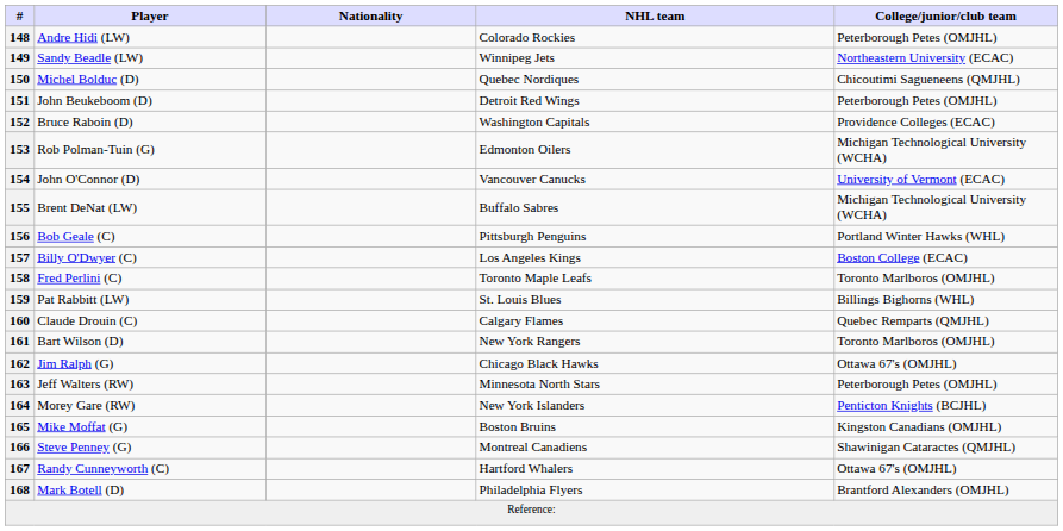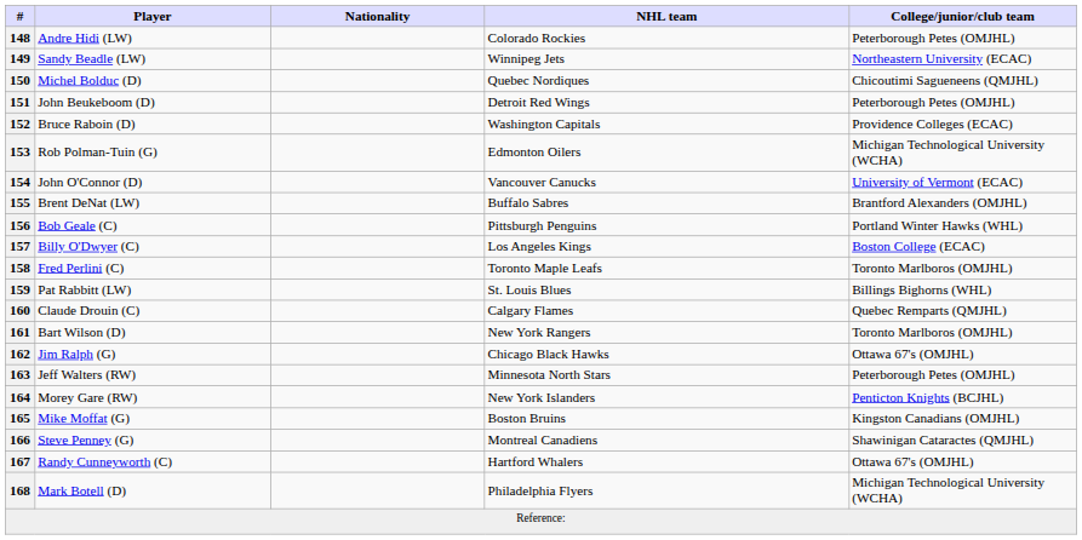 <table class="wikitable" style="width: 100%">
 <tr>
 <th style="background:#ddf; width:2.75%;">#</th>
 <th style="background:#ddf; width:22.0%;">Player</th>
 <th style="background:#ddf; width:20.0%;">Nationality</th>
 <th style="background:#ddf; width:34.0%;">NHL team</th>
 <th style="background:#ddf; width:100.0%;">College/junior/club team</th>
 </tr>
 <tr>
 <th>148</th>
 <td><a href='#'>Andre Hidi</a> (LW)</td>
 <td></td>
 <td>Colorado Rockies</td>
 <td>Peterborough Petes (OMJHL)</td>
 </tr>
 <tr>
 <th>149</th>
 <td><a href='#'>Sandy Beadle</a> (LW)</td>
 <td></td>
 <td>Winnipeg Jets</td>
 <td><a href='#'>Northeastern University</a> (ECAC)</td>
 </tr>
 <tr>
 <th>150</th>
 <td><a href='#'>Michel Bolduc</a> (D)</td>
 <td></td>
 <td>Quebec Nordiques</td>
 <td>Chicoutimi Sagueneens (QMJHL)</td>
 </tr>
 <tr>
 <th>151</th>
 <td>John Beukeboom (D)</td>
 <td></td>
 <td>Detroit Red Wings</td>
 <td>Peterborough Petes (OMJHL)</td>
 </tr>
 <tr>
 <th>152</th>
 <td>Bruce Raboin (D)</td>
 <td></td>
 <td>Washington Capitals</td>
 <td>Providence Colleges (ECAC)</td>
 </tr>
 <tr>
 <th>153</th>
 <td>Rob Polman-Tuin (G)</td>
 <td></td>
 <td>Edmonton Oilers</td>
 <td>Michigan Technological University (WCHA)</td>
 </tr>
 <tr>
 <th>154</th>
 <td>John O'Connor (D)</td>
 <td></td>
 <td>Vancouver Canucks</td>
 <td><a href='#'>University of Vermont</a> (ECAC)</td>
 </tr>
 <tr>
 <th>155</th>
 <td>Brent DeNat (LW)</td>
 <td></td>
 <td>Buffalo Sabres</td>
-<td>Michigan Technological University (WCHA)</td>
+<td>Brantford Alexanders (OMJHL)</td>
 </tr>
 <tr>
 <th>156</th>
 <td><a href='#'>Bob Geale</a> (C)</td>
 <td></td>
 <td>Pittsburgh Penguins</td>
 <td>Portland Winter Hawks (WHL)</td>
 </tr>
 <tr>
 <th>157</th>
 <td><a href='#'>Billy O'Dwyer</a> (C)</td>
 <td></td>
 <td>Los Angeles Kings</td>
 <td><a href='#'>Boston College</a> (ECAC)</td>
 </tr>
 <tr>
 <th>158</th>
 <td><a href='#'>Fred Perlini</a> (C)</td>
 <td></td>
 <td>Toronto Maple Leafs</td>
 <td>Toronto Marlboros (OMJHL)</td>
 </tr>
 <tr>
 <th>159</th>
 <td>Pat Rabbitt (LW)</td>
 <td></td>
 <td>St. Louis Blues</td>
 <td>Billings Bighorns (WHL)</td>
 </tr>
 <tr>
 <th>160</th>
 <td>Claude Drouin (C)</td>
 <td></td>
 <td>Calgary Flames</td>
 <td>Quebec Remparts (QMJHL)</td>
 </tr>
 <tr>
 <th>161</th>
 <td>Bart Wilson (D)</td>
 <td></td>
 <td>New York Rangers</td>
 <td>Toronto Marlboros (OMJHL)</td>
 </tr>
 <tr>
 <th>162</th>
 <td><a href='#'>Jim Ralph</a> (G)</td>
 <td></td>
 <td>Chicago Black Hawks</td>
 <td>Ottawa 67's (OMJHL)</td>
 </tr>
 <tr>
 <th>163</th>
 <td>Jeff Walters (RW)</td>
 <td></td>
 <td>Minnesota North Stars</td>
 <td>Peterborough Petes (OMJHL)</td>
 </tr>
 <tr>
 <th>164</th>
 <td>Morey Gare (RW)</td>
 <td></td>
 <td>New York Islanders</td>
 <td><a href='#'>Penticton Knights</a> (BCJHL)</td>
 </tr>
 <tr>
 <th>165</th>
 <td><a href='#'>Mike Moffat</a> (G)</td>
 <td></td>
 <td>Boston Bruins</td>
 <td>Kingston Canadians (OMJHL)</td>
 </tr>
 <tr>
 <th>166</th>
 <td><a href='#'>Steve Penney</a> (G)</td>
 <td></td>
 <td>Montreal Canadiens</td>
 <td>Shawinigan Cataractes (QMJHL)</td>
 </tr>
 <tr>
 <th>167</th>
 <td><a href='#'>Randy Cunneyworth</a> (C)</td>
 <td></td>
 <td>Hartford Whalers</td>
 <td>Ottawa 67's (OMJHL)</td>
 </tr>
 <tr>
 <th>168</th>
 <td><a href='#'>Mark Botell</a> (D)</td>
 <td></td>
 <td>Philadelphia Flyers</td>
-<td>Brantford Alexanders (OMJHL)</td>
+<td>Michigan Technological University (WCHA)</td>
 </tr>
 <tr>
 <td align=center colspan="6" bgcolor="#efefef"><sup>Reference: </sup></td>
 </tr>
 </table>
